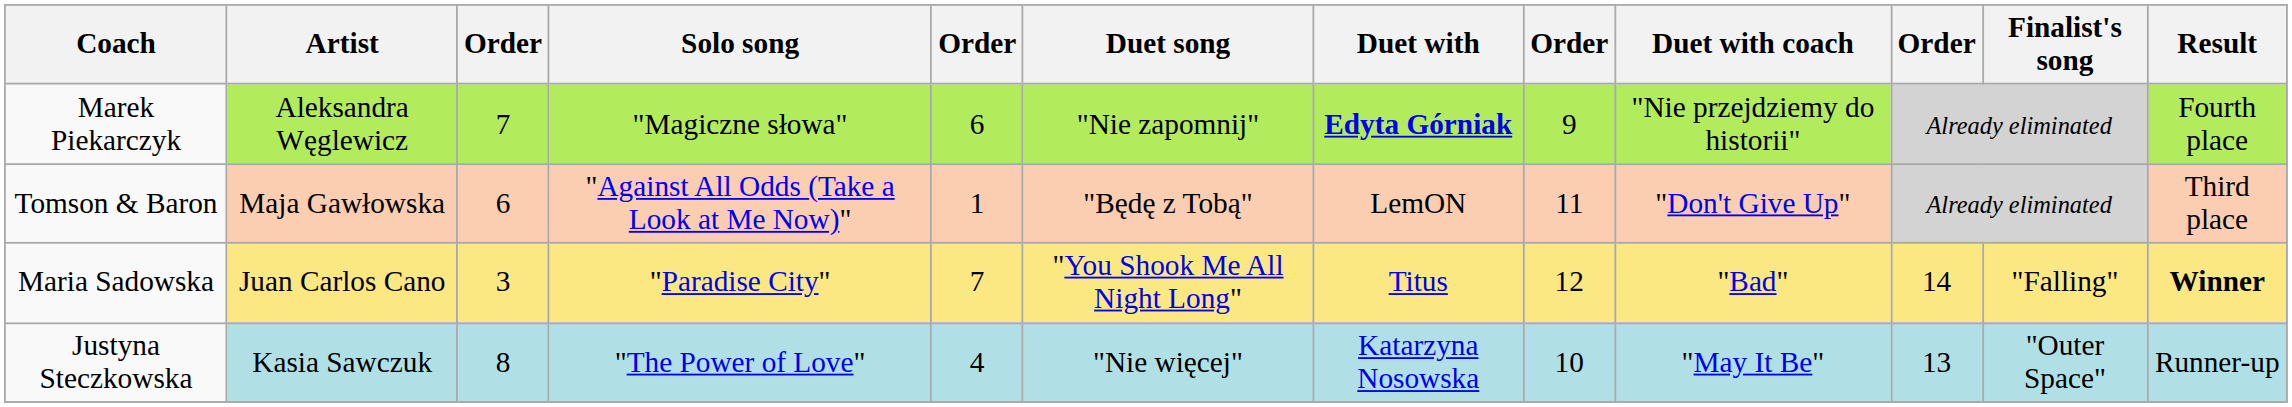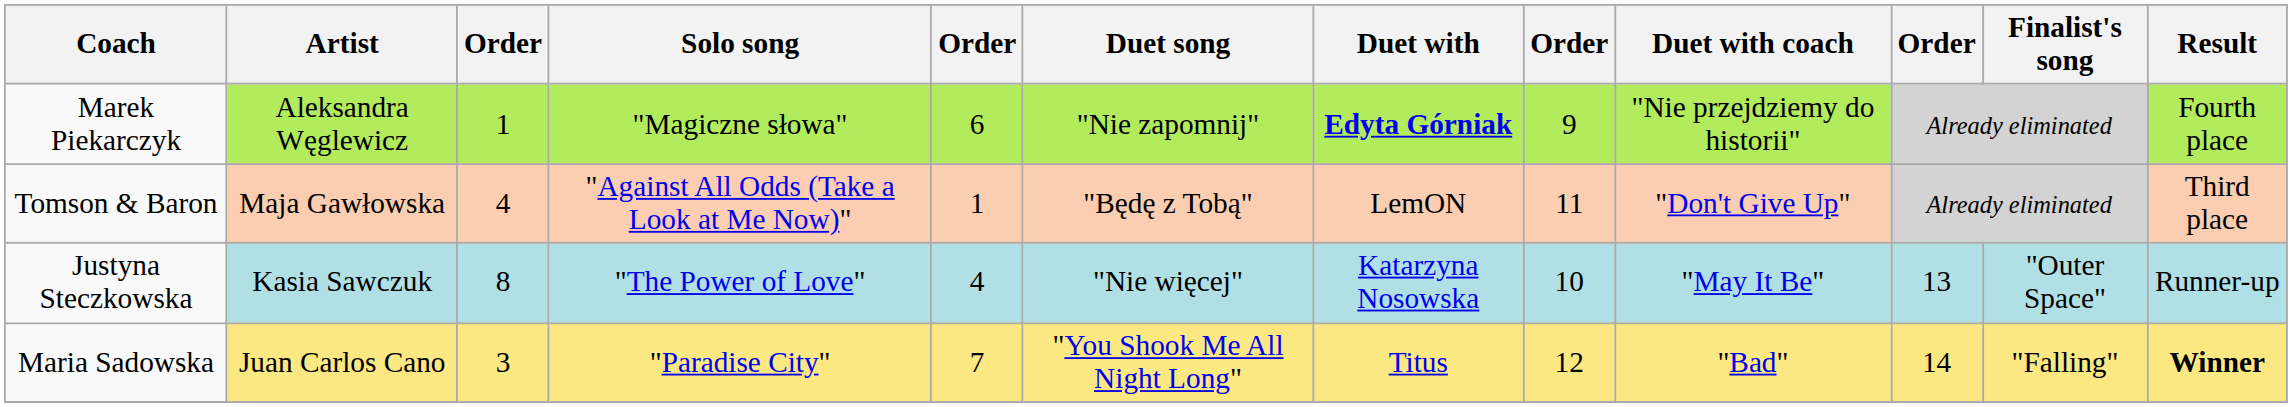 <table class="wikitable" style="text-align:center; width:100%%;">
 <tr>
 <th scope="col">Coach</th>
 <th scope="col">Artist</th>
 <th scope="col">Order</th>
 <th scope="col">Solo song</th>
 <th scope="col">Order</th>
 <th scope="col">Duet song</th>
 <th scope="col">Duet with</th>
 <th scope="col">Order</th>
 <th scope="col">Duet with coach</th>
 <th scope="col">Order</th>
 <th scope="col">Finalist's song</th>
 <th scope="col">Result</th>
 </tr>
 <tr>
 <td scope="row">Marek Piekarczyk</td>
 <td style="background:#B2EC5D;">Aleksandra Węglewicz</td>
-<td style="background:#B2EC5D;">7</td>
+<td style="background:#B2EC5D;">1</td>
 <td style="background:#B2EC5D;">"Magiczne słowa"</td>
 <td style="background:#B2EC5D;">6</td>
 <td style="background:#B2EC5D;">"Nie zapomnij"</td>
 <td style="background:#B2EC5D;"><strong><a href='#'>Edyta Górniak</a></strong></td>
 <td style="background:#B2EC5D;">9</td>
 <td style="background:#B2EC5D;">"Nie przejdziemy do historii"</td>
 <td style="background-color:lightgrey;" colspan="2"><small><em>Already eliminated</em></small></td>
 <td style="background:#B2EC5D;">Fourth place</td>
 </tr>
 <tr>
 <td scope="row">Tomson & Baron</td>
 <td style="background:#FBCEB1;">Maja Gawłowska</td>
-<td style="background:#FBCEB1;">6</td>
+<td style="background:#FBCEB1;">4</td>
 <td style="background:#FBCEB1;">"<a href='#'>Against All Odds (Take a Look at Me Now)</a>"</td>
 <td style="background:#FBCEB1;">1</td>
 <td style="background:#FBCEB1;">"Będę z Tobą"</td>
 <td style="background:#FBCEB1;">LemON</td>
 <td style="background:#FBCEB1;">11</td>
 <td style="background:#FBCEB1;">"<a href='#'>Don't Give Up</a>"</td>
 <td style="background-color:lightgrey;" colspan="2"><small><em>Already eliminated</em></small></td>
 <td style="background:#FBCEB1;">Third place</td>
+</tr>
+<tr>
+<td scope="row">Justyna Steczkowska</td>
+<td style="background:#B0E0E6;">Kasia Sawczuk</td>
+<td style="background:#B0E0E6;">8</td>
+<td style="background:#B0E0E6;">"<a href='#'>The Power of Love</a>"</td>
+<td style="background:#B0E0E6;">4</td>
+<td style="background:#B0E0E6;">"Nie więcej"</td>
+<td style="background:#B0E0E6;"><a href='#'>Katarzyna Nosowska</a></td>
+<td style="background:#B0E0E6;">10</td>
+<td style="background:#B0E0E6;">"<a href='#'>May It Be</a>"</td>
+<td style="background:#B0E0E6;">13</td>
+<td style="background:#B0E0E6;">"Outer Space"</td>
+<td style="background:#B0E0E6;">Runner-up</td>
 </tr>
 <tr>
 <td scope="row">Maria Sadowska</td>
 <td style="background:#FCE883;">Juan Carlos Cano</td>
 <td style="background:#FCE883;">3</td>
 <td style="background:#FCE883;">"<a href='#'>Paradise City</a>"</td>
 <td style="background:#FCE883;">7</td>
 <td style="background:#FCE883;">"<a href='#'>You Shook Me All Night Long</a>"</td>
 <td style="background:#FCE883;"><a href='#'>Titus</a></td>
 <td style="background:#FCE883;">12</td>
 <td style="background:#FCE883;">"<a href='#'>Bad</a>"</td>
 <td style="background:#FCE883;">14</td>
 <td style="background:#FCE883;">"Falling"</td>
 <td style="background:#FCE883;"><strong>Winner</strong></td>
 </tr>
 <tr>
-<td scope="row">Justyna Steczkowska</td>
-<td style="background:#B0E0E6;">Kasia Sawczuk</td>
-<td style="background:#B0E0E6;">8</td>
-<td style="background:#B0E0E6;">"<a href='#'>The Power of Love</a>"</td>
-<td style="background:#B0E0E6;">4</td>
-<td style="background:#B0E0E6;">"Nie więcej"</td>
-<td style="background:#B0E0E6;"><a href='#'>Katarzyna Nosowska</a></td>
-<td style="background:#B0E0E6;">10</td>
-<td style="background:#B0E0E6;">"<a href='#'>May It Be</a>"</td>
-<td style="background:#B0E0E6;">13</td>
-<td style="background:#B0E0E6;">"Outer Space"</td>
-<td style="background:#B0E0E6;">Runner-up</td>
-</tr>
-<tr>
 </tr>
 </table>
